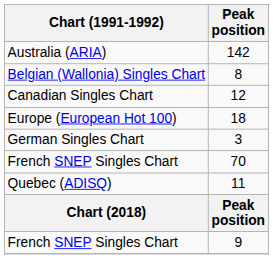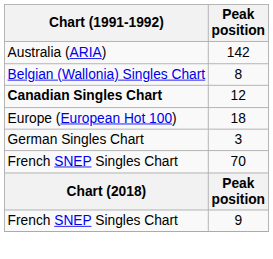 <table class="wikitable sortable">
 <tr>
 <th>Chart (1991-1992)</th>
 <th>Peak<br>position</th>
 </tr>
 <tr>
 <td>Australia (<a href='#'>ARIA</a>)</td>
 <td align="center">142</td>
 </tr>
 <tr>
 <td><a href='#'>Belgian (Wallonia) Singles Chart</a></td>
 <td align="center">8</td>
 </tr>
 <tr>
-<td>Canadian Singles Chart</td>
+<td><strong>Canadian Singles Chart</strong></td>
 <td align="center">12</td>
 </tr>
 <tr>
 <td>Europe (<a href='#'>European Hot 100</a>)</td>
 <td align="center">18</td>
 </tr>
 <tr>
 <td>German Singles Chart</td>
 <td align="center">3</td>
 </tr>
 <tr>
 <td>French <a href='#'>SNEP</a> Singles Chart</td>
 <td align="center">70</td>
 </tr>
 <tr>
-<td>Quebec (<a href='#'>ADISQ</a>)</td>
-<td align="center">11</td>
-</tr>
-<tr>
 <th>Chart (2018)</th>
 <th>Peak<br>position</th>
 </tr>
 <tr>
 <td>French <a href='#'>SNEP</a> Singles Chart</td>
 <td align="center">9</td>
 </tr>
 <tr>
 </tr>
 </table>
